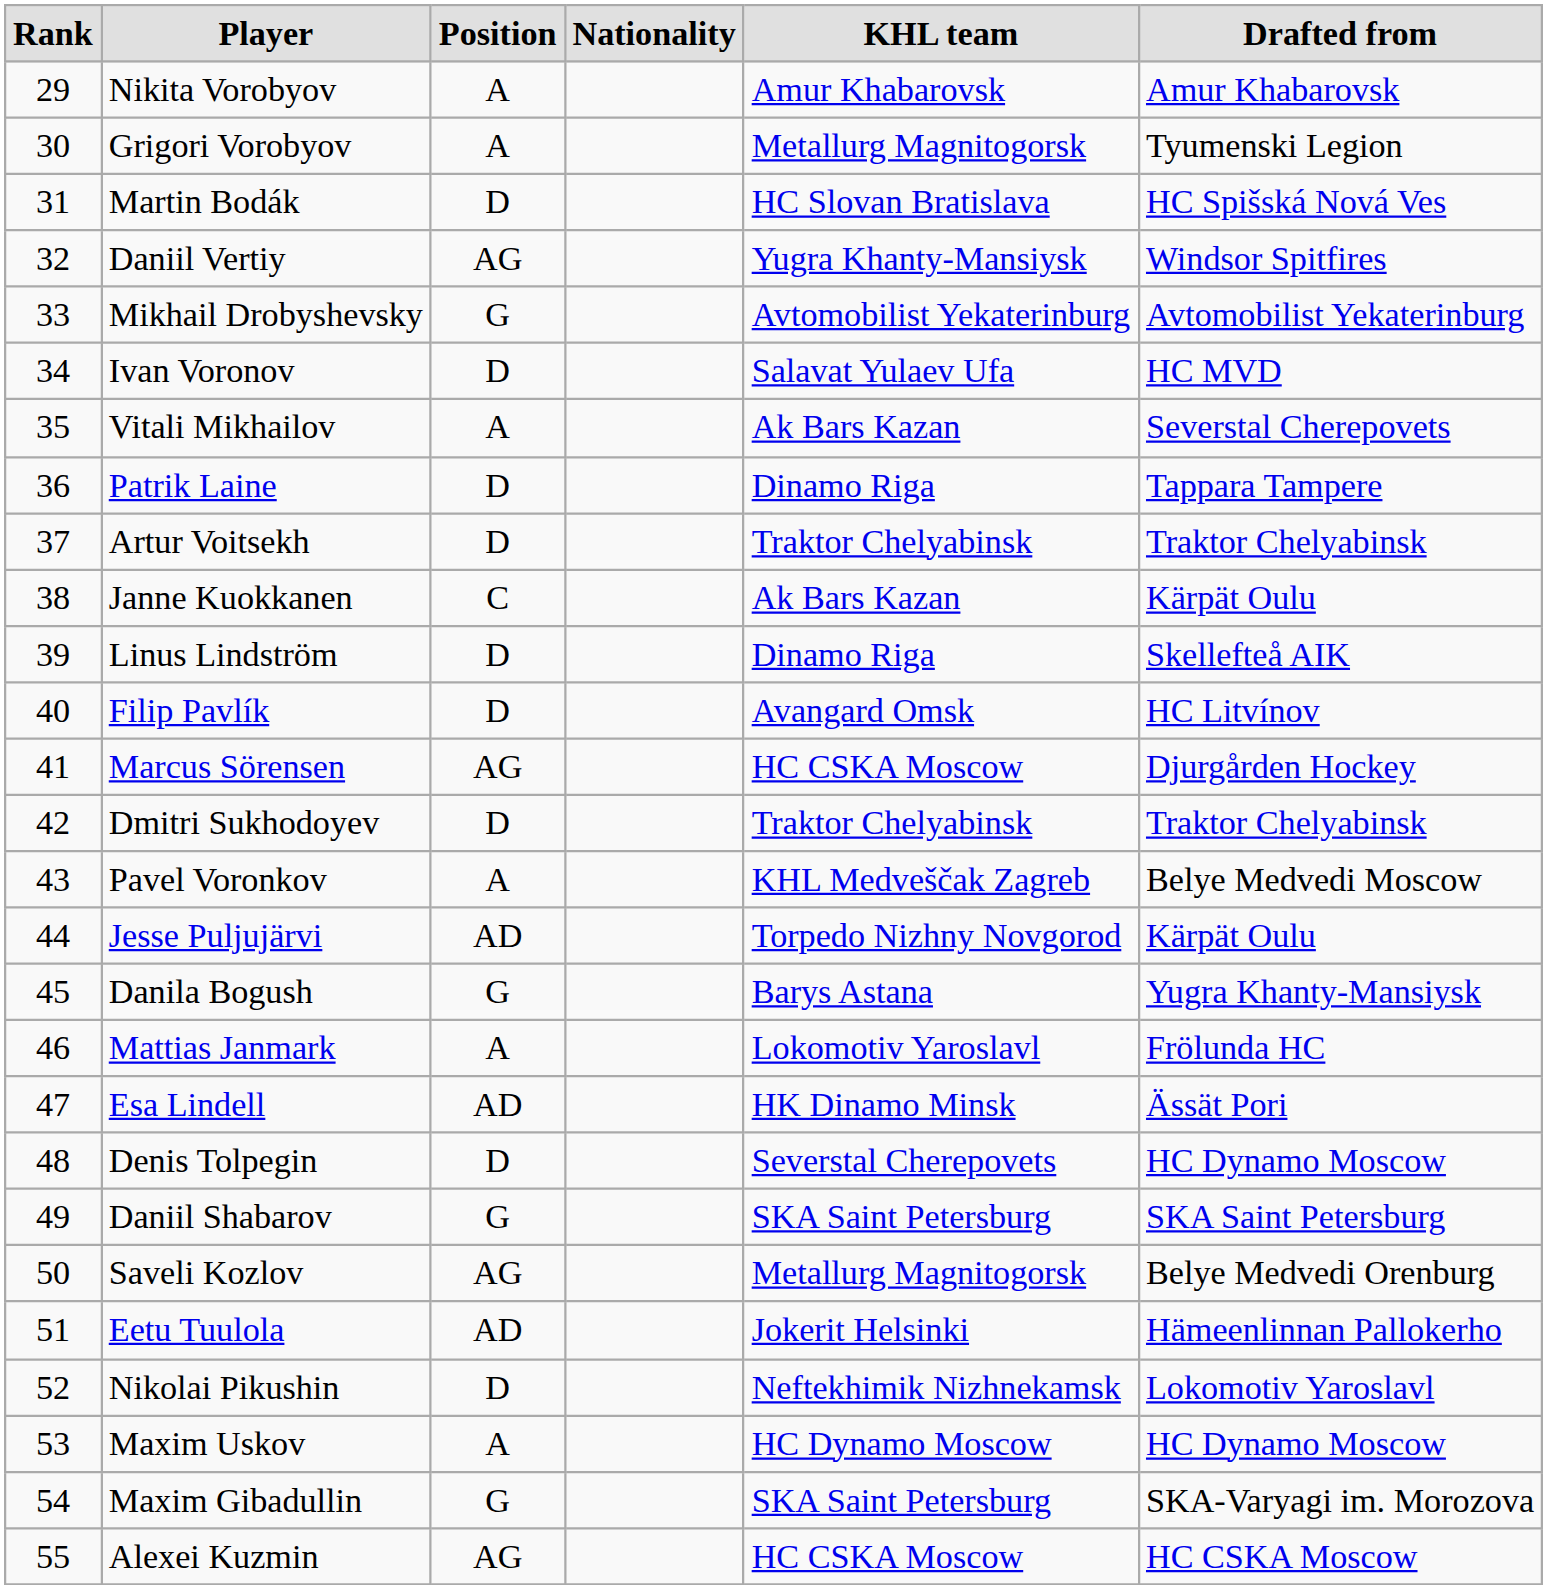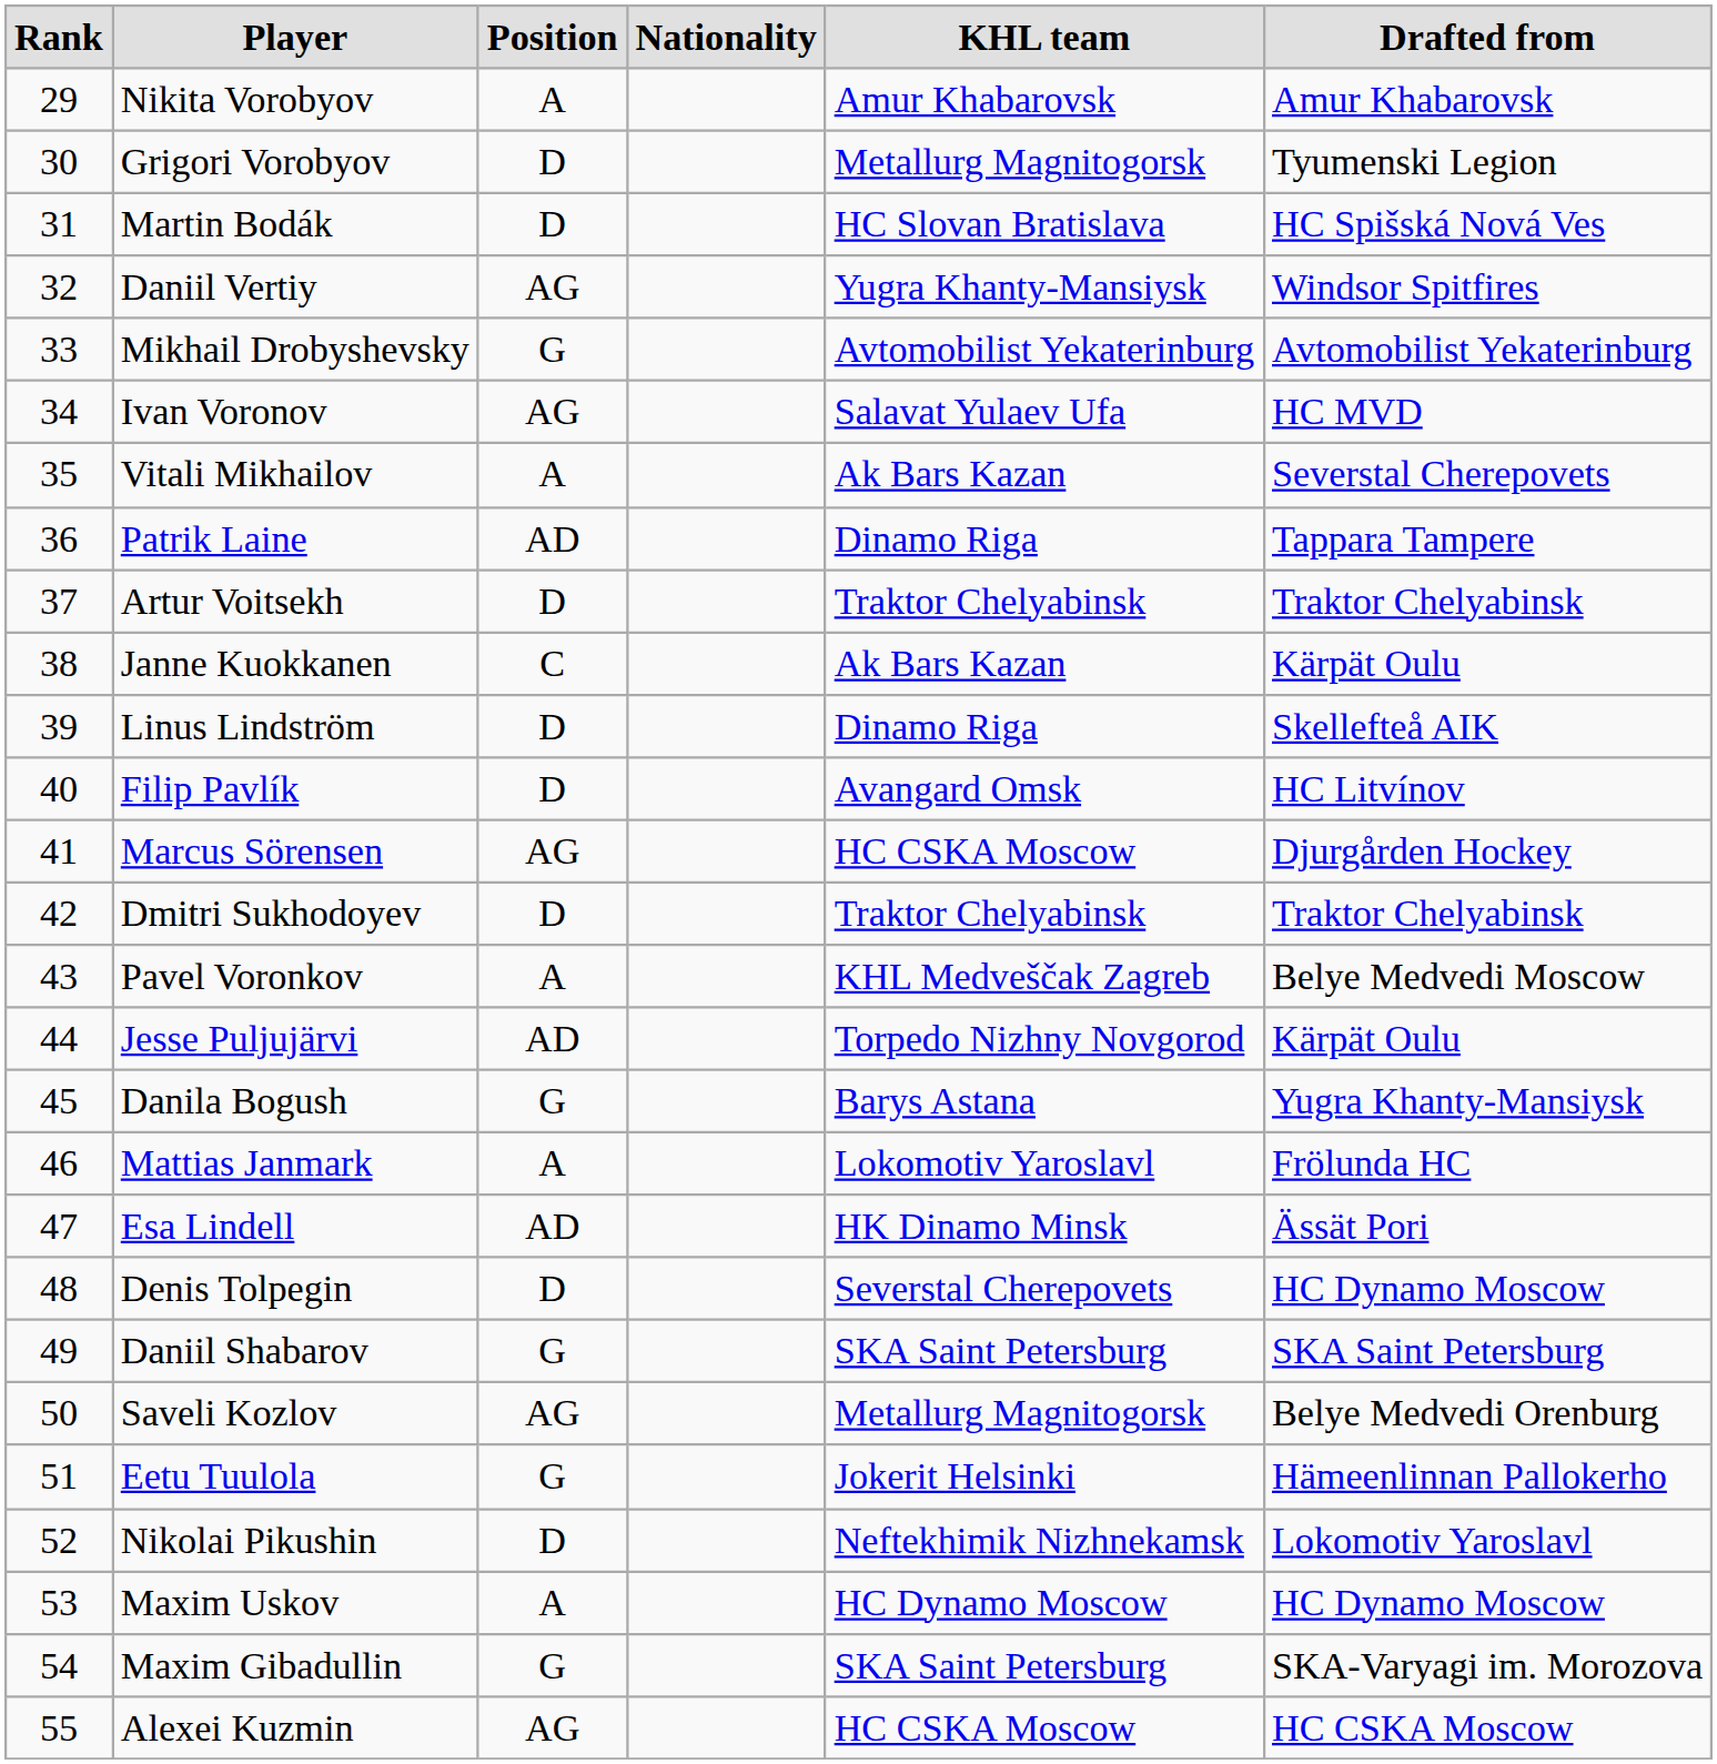 <table style="font-size: 95%; text-align: left;" class="wikitable alternance">
 <tr>
 <th scope="col" style="background: #e0e0e0;">Rank</th>
 <th scope="col" style="background: #e0e0e0;">Player</th>
 <th scope="col" style="background: #e0e0e0;">Position</th>
 <th scope="col" style="background: #e0e0e0;">Nationality</th>
 <th scope="col" style="background: #e0e0e0;">KHL team</th>
 <th scope="col" style="background: #e0e0e0;">Drafted from</th>
 </tr>
 <tr>
 <td align="center">29</td>
 <td>Nikita Vorobyov</td>
 <td align="center">A</td>
 <td></td>
 <td><a href='#'>Amur Khabarovsk</a></td>
 <td><a href='#'>Amur Khabarovsk</a></td>
 </tr>
 <tr>
 <td align="center">30</td>
 <td>Grigori Vorobyov</td>
-<td align="center">A</td>
+<td align="center">D</td>
 <td></td>
 <td><a href='#'>Metallurg Magnitogorsk</a></td>
 <td>Tyumenski Legion</td>
 </tr>
 <tr>
 <td align="center">31</td>
 <td>Martin Bodák</td>
 <td align="center">D</td>
 <td></td>
 <td><a href='#'>HC Slovan Bratislava</a></td>
 <td><a href='#'>HC Spišská Nová Ves</a></td>
 </tr>
 <tr>
 <td align="center">32</td>
 <td>Daniil Vertiy</td>
 <td align="center">AG</td>
 <td></td>
 <td><a href='#'>Yugra Khanty-Mansiysk</a></td>
 <td><a href='#'>Windsor Spitfires</a></td>
 </tr>
 <tr>
 <td align="center">33</td>
 <td>Mikhail Drobyshevsky</td>
 <td align="center">G</td>
 <td></td>
 <td><a href='#'>Avtomobilist Yekaterinburg</a></td>
 <td><a href='#'>Avtomobilist Yekaterinburg</a></td>
 </tr>
 <tr>
 <td align="center">34</td>
 <td>Ivan Voronov</td>
-<td align="center">D</td>
+<td align="center">AG</td>
 <td></td>
 <td><a href='#'>Salavat Yulaev Ufa</a></td>
 <td><a href='#'>HC MVD</a></td>
 </tr>
 <tr>
 <td align="center">35</td>
 <td>Vitali Mikhailov</td>
 <td align="center">A</td>
 <td></td>
 <td><a href='#'>Ak Bars Kazan</a></td>
 <td><a href='#'>Severstal Cherepovets</a></td>
 </tr>
 <tr>
 <td align="center">36</td>
 <td><a href='#'>Patrik Laine</a></td>
-<td align="center">D</td>
+<td align="center">AD</td>
 <td></td>
 <td><a href='#'>Dinamo Riga</a></td>
 <td><a href='#'>Tappara Tampere</a></td>
 </tr>
 <tr>
 <td align="center">37</td>
 <td>Artur Voitsekh</td>
 <td align="center">D</td>
 <td></td>
 <td><a href='#'>Traktor Chelyabinsk</a></td>
 <td><a href='#'>Traktor Chelyabinsk</a></td>
 </tr>
 <tr>
 <td align="center">38</td>
 <td>Janne Kuokkanen</td>
 <td align="center">C</td>
 <td></td>
 <td><a href='#'>Ak Bars Kazan</a></td>
 <td><a href='#'>Kärpät Oulu</a></td>
 </tr>
 <tr>
 <td align="center">39</td>
 <td>Linus Lindström</td>
 <td align="center">D</td>
 <td></td>
 <td><a href='#'>Dinamo Riga</a></td>
 <td><a href='#'>Skellefteå AIK</a></td>
 </tr>
 <tr>
 <td align="center">40</td>
 <td><a href='#'>Filip Pavlík</a></td>
 <td align="center">D</td>
 <td></td>
 <td><a href='#'>Avangard Omsk</a></td>
 <td><a href='#'>HC Litvínov</a></td>
 </tr>
 <tr>
 <td align="center">41</td>
 <td><a href='#'>Marcus Sörensen</a></td>
 <td align="center">AG</td>
 <td></td>
 <td><a href='#'>HC CSKA Moscow</a></td>
 <td><a href='#'>Djurgården Hockey</a></td>
 </tr>
 <tr>
 <td align="center">42</td>
 <td>Dmitri Sukhodoyev</td>
 <td align="center">D</td>
 <td></td>
 <td><a href='#'>Traktor Chelyabinsk</a></td>
 <td><a href='#'>Traktor Chelyabinsk</a></td>
 </tr>
 <tr>
 <td align="center">43</td>
 <td>Pavel Voronkov</td>
 <td align="center">A</td>
 <td></td>
 <td><a href='#'>KHL Medveščak Zagreb</a></td>
 <td>Belye Medvedi Moscow</td>
 </tr>
 <tr>
 <td align="center">44</td>
 <td><a href='#'>Jesse Puljujärvi</a></td>
 <td align="center">AD</td>
 <td></td>
 <td><a href='#'>Torpedo Nizhny Novgorod</a></td>
 <td><a href='#'>Kärpät Oulu</a></td>
 </tr>
 <tr>
 <td align="center">45</td>
 <td>Danila Bogush</td>
 <td align="center">G</td>
 <td></td>
 <td><a href='#'>Barys Astana</a></td>
 <td><a href='#'>Yugra Khanty-Mansiysk</a></td>
 </tr>
 <tr>
 <td align="center">46</td>
 <td><a href='#'>Mattias Janmark</a></td>
 <td align="center">A</td>
 <td></td>
 <td><a href='#'>Lokomotiv Yaroslavl</a></td>
 <td><a href='#'>Frölunda HC</a></td>
 </tr>
 <tr>
 <td align="center">47</td>
 <td><a href='#'>Esa Lindell</a></td>
 <td align="center">AD</td>
 <td></td>
 <td><a href='#'>HK Dinamo Minsk</a></td>
 <td><a href='#'>Ässät Pori</a></td>
 </tr>
 <tr>
 <td align="center">48</td>
 <td>Denis Tolpegin</td>
 <td align="center">D</td>
 <td></td>
 <td><a href='#'>Severstal Cherepovets</a></td>
 <td><a href='#'>HC Dynamo Moscow</a></td>
 </tr>
 <tr>
 <td align="center">49</td>
 <td>Daniil Shabarov</td>
 <td align="center">G</td>
 <td></td>
 <td><a href='#'>SKA Saint Petersburg</a></td>
 <td><a href='#'>SKA Saint Petersburg</a></td>
 </tr>
 <tr>
 <td align="center">50</td>
 <td>Saveli Kozlov</td>
 <td align="center">AG</td>
 <td></td>
 <td><a href='#'>Metallurg Magnitogorsk</a></td>
 <td>Belye Medvedi Orenburg</td>
 </tr>
 <tr>
 <td align="center">51</td>
 <td><a href='#'>Eetu Tuulola</a></td>
-<td align="center">AD</td>
+<td align="center">G</td>
 <td></td>
 <td><a href='#'>Jokerit Helsinki</a></td>
 <td><a href='#'>Hämeenlinnan Pallokerho</a></td>
 </tr>
 <tr>
 <td align="center">52</td>
 <td>Nikolai Pikushin</td>
 <td align="center">D</td>
 <td></td>
 <td><a href='#'>Neftekhimik Nizhnekamsk</a></td>
 <td><a href='#'>Lokomotiv Yaroslavl</a></td>
 </tr>
 <tr>
 <td align="center">53</td>
 <td>Maxim Uskov</td>
 <td align="center">A</td>
 <td></td>
 <td><a href='#'>HC Dynamo Moscow</a></td>
 <td><a href='#'>HC Dynamo Moscow</a></td>
 </tr>
 <tr>
 <td align="center">54</td>
 <td>Maxim Gibadullin</td>
 <td align="center">G</td>
 <td></td>
 <td><a href='#'>SKA Saint Petersburg</a></td>
 <td>SKA-Varyagi im. Morozova</td>
 </tr>
 <tr>
 <td align="center">55</td>
 <td>Alexei Kuzmin</td>
 <td align="center">AG</td>
 <td></td>
 <td><a href='#'>HC CSKA Moscow</a></td>
 <td><a href='#'>HC CSKA Moscow</a></td>
 </tr>
 <tr>
 </tr>
 </table>
